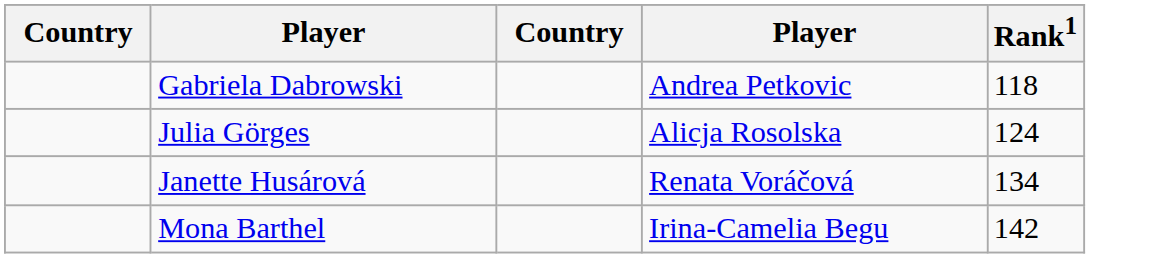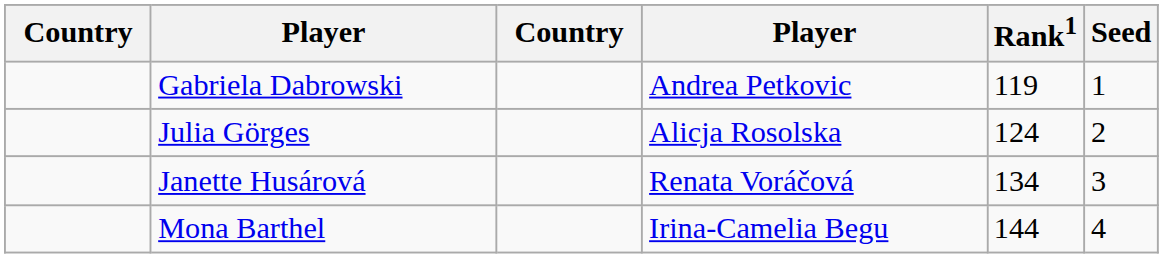 <table class="sortable wikitable">
 <tr>
 <th width="70">Country</th>
 <th width="175">Player</th>
 <th width="70">Country</th>
 <th width="175">Player</th>
 <th>Rank<sup>1</sup></th>
+<th>Seed</th>
 </tr>
 <tr>
 <td></td>
 <td><a href='#'>Gabriela Dabrowski</a></td>
 <td></td>
 <td><a href='#'>Andrea Petkovic</a></td>
-<td>118</td>
+<td>119</td>
+<td>1</td>
 </tr>
 <tr>
 <td></td>
 <td><a href='#'>Julia Görges</a></td>
 <td></td>
 <td><a href='#'>Alicja Rosolska</a></td>
 <td>124</td>
+<td>2</td>
 </tr>
 <tr>
 <td></td>
 <td><a href='#'>Janette Husárová</a></td>
 <td></td>
 <td><a href='#'>Renata Voráčová</a></td>
 <td>134</td>
+<td>3</td>
 </tr>
 <tr>
 <td></td>
 <td><a href='#'>Mona Barthel</a></td>
 <td></td>
 <td><a href='#'>Irina-Camelia Begu</a></td>
-<td>142</td>
+<td>144</td>
+<td>4</td>
 </tr>
 </table>
